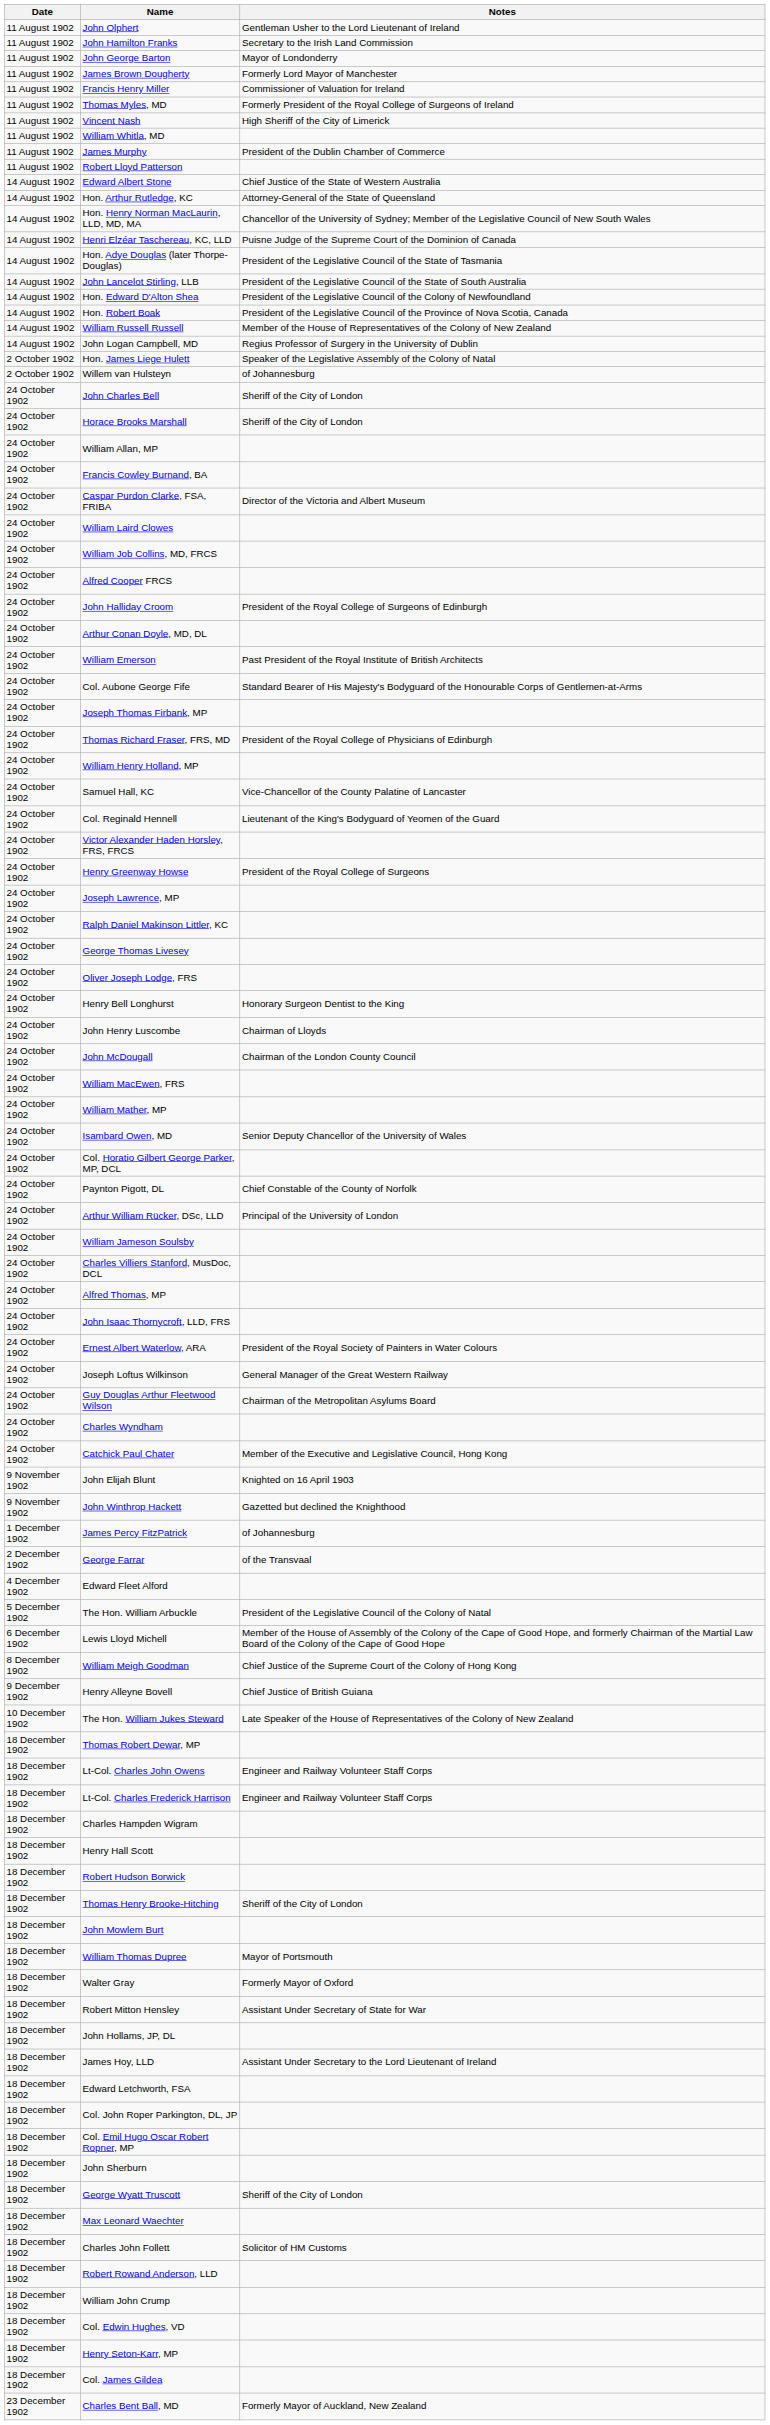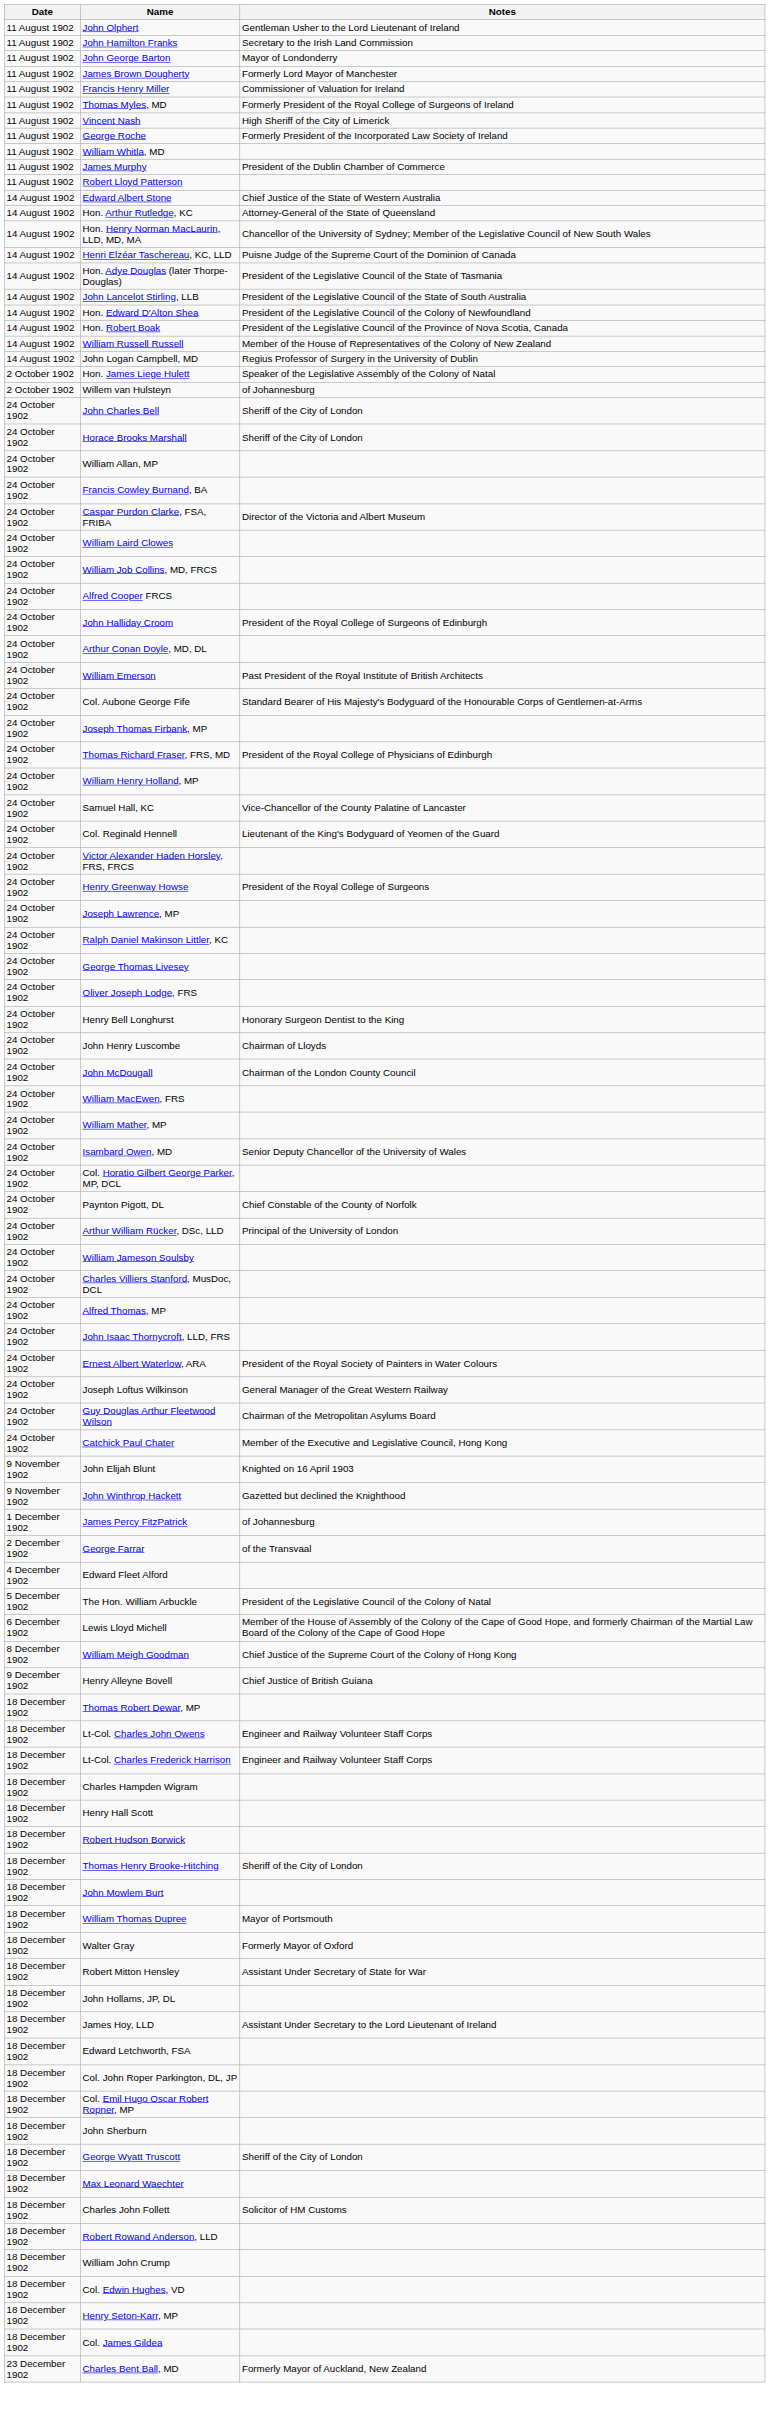 <table class="wikitable">
 <tr>
 <th>Date</th>
 <th>Name</th>
 <th>Notes</th>
 </tr>
 <tr>
 <td>11 August 1902</td>
 <td><a href='#'>John Olphert</a></td>
 <td>Gentleman Usher to the Lord Lieutenant of  Ireland</td>
 </tr>
 <tr>
 <td>11 August 1902</td>
 <td><a href='#'>John Hamilton Franks</a></td>
 <td>Secretary to the Irish Land Commission</td>
 </tr>
 <tr>
 <td>11 August 1902</td>
 <td><a href='#'>John George Barton</a></td>
 <td>Mayor of Londonderry</td>
 </tr>
 <tr>
 <td>11 August 1902</td>
 <td><a href='#'>James Brown Dougherty</a></td>
 <td>Formerly Lord Mayor of Manchester</td>
 </tr>
 <tr>
 <td>11 August 1902</td>
 <td><a href='#'>Francis Henry Miller</a></td>
 <td>Commissioner of Valuation for Ireland</td>
 </tr>
 <tr>
 <td>11 August 1902</td>
 <td><a href='#'>Thomas Myles</a>, MD</td>
 <td>Formerly President of the Royal College of Surgeons of Ireland</td>
 </tr>
 <tr>
 <td>11 August 1902</td>
 <td><a href='#'>Vincent Nash</a></td>
 <td>High Sheriff of the City of Limerick</td>
+</tr>
+<tr>
+<td>11 August 1902</td>
+<td><a href='#'>George Roche</a></td>
+<td>Formerly President of the Incorporated Law Society of Ireland</td>
 </tr>
 <tr>
 <td>11 August 1902</td>
 <td><a href='#'>William Whitla</a>, MD</td>
 <td></td>
 </tr>
 <tr>
 <td>11 August 1902</td>
 <td><a href='#'>James Murphy</a></td>
 <td>President of the Dublin Chamber of Commerce</td>
 </tr>
 <tr>
 <td>11 August 1902</td>
 <td><a href='#'>Robert Lloyd Patterson</a></td>
 <td></td>
 </tr>
 <tr>
 <td>14 August 1902</td>
 <td><a href='#'>Edward Albert Stone</a></td>
 <td>Chief Justice of the State of Western Australia</td>
 </tr>
 <tr>
 <td>14 August 1902</td>
 <td>Hon. <a href='#'>Arthur Rutledge</a>, KC</td>
 <td>Attorney-General of the State of Queensland</td>
 </tr>
 <tr>
 <td>14 August 1902</td>
 <td>Hon. <a href='#'>Henry Norman MacLaurin</a>, LLD, MD, MA</td>
 <td>Chancellor of the University of Sydney; Member of the Legislative Council  of New South Wales</td>
 </tr>
 <tr>
 <td>14 August 1902</td>
 <td><a href='#'>Henri Elzéar Taschereau</a>, KC, LLD</td>
 <td>Puisne Judge of the Supreme Court of the Dominion of Canada</td>
 </tr>
 <tr>
 <td>14 August 1902</td>
 <td>Hon. <a href='#'>Adye Douglas</a> (later Thorpe-Douglas)</td>
 <td>President of the Legislative Council of the State of Tasmania</td>
 </tr>
 <tr>
 <td>14 August 1902</td>
 <td><a href='#'>John Lancelot Stirling</a>, LLB</td>
 <td>President of the Legislative Council of the State of South Australia</td>
 </tr>
 <tr>
 <td>14 August 1902</td>
 <td>Hon. <a href='#'>Edward D'Alton Shea</a></td>
 <td>President of the Legislative Council of the Colony of Newfoundland</td>
 </tr>
 <tr>
 <td>14 August 1902</td>
 <td>Hon. <a href='#'>Robert Boak</a></td>
 <td>President of the Legislative Council of the Province of Nova Scotia,  Canada</td>
 </tr>
 <tr>
 <td>14 August 1902</td>
 <td><a href='#'>William Russell Russell</a></td>
 <td>Member of the House of Representatives of the Colony of New Zealand</td>
 </tr>
 <tr>
 <td>14 August 1902</td>
 <td>John Logan Campbell, MD</td>
 <td>Regius Professor of Surgery in the University of Dublin</td>
 </tr>
 <tr>
 <td>2 October 1902</td>
 <td>Hon. <a href='#'>James Liege Hulett</a></td>
 <td>Speaker of the Legislative Assembly of the Colony of Natal</td>
 </tr>
 <tr>
 <td>2 October 1902</td>
 <td>Willem van Hulsteyn</td>
 <td>of Johannesburg</td>
 </tr>
 <tr>
 <td>24 October 1902</td>
 <td><a href='#'>John Charles Bell</a></td>
 <td>Sheriff of the City of London</td>
 </tr>
 <tr>
 <td>24 October 1902</td>
 <td><a href='#'>Horace Brooks Marshall</a></td>
 <td>Sheriff of the City of London</td>
 </tr>
 <tr>
 <td>24 October 1902</td>
 <td>William Allan, MP</td>
 <td></td>
 </tr>
 <tr>
 <td>24 October 1902</td>
 <td><a href='#'>Francis Cowley Burnand</a>, BA</td>
 <td></td>
 </tr>
 <tr>
 <td>24 October 1902</td>
 <td><a href='#'>Caspar Purdon Clarke</a>, FSA, FRIBA</td>
 <td>Director of the Victoria and Albert Museum</td>
 </tr>
 <tr>
 <td>24 October 1902</td>
 <td><a href='#'>William Laird Clowes</a></td>
 <td></td>
 </tr>
 <tr>
 <td>24 October 1902</td>
 <td><a href='#'>William Job Collins</a>, MD, FRCS</td>
 <td></td>
 </tr>
 <tr>
 <td>24 October 1902</td>
 <td><a href='#'>Alfred Cooper</a> FRCS</td>
 <td></td>
 </tr>
 <tr>
 <td>24 October 1902</td>
 <td><a href='#'>John Halliday Croom</a></td>
 <td>President of the Royal College of Surgeons of Edinburgh</td>
 </tr>
 <tr>
 <td>24 October 1902</td>
 <td><a href='#'>Arthur Conan Doyle</a>, MD, DL</td>
 <td></td>
 </tr>
 <tr>
 <td>24 October 1902</td>
 <td><a href='#'>William Emerson</a></td>
 <td>Past President of the Royal Institute of British Architects</td>
 </tr>
 <tr>
 <td>24 October 1902</td>
 <td>Col. Aubone George Fife</td>
 <td>Standard Bearer of His Majesty's Bodyguard of the Honourable Corps of  Gentlemen-at-Arms</td>
 </tr>
 <tr>
 <td>24 October 1902</td>
 <td><a href='#'>Joseph Thomas Firbank</a>, MP</td>
 <td></td>
 </tr>
 <tr>
 <td>24 October 1902</td>
 <td><a href='#'>Thomas Richard Fraser</a>, FRS, MD</td>
 <td>President of the Royal College of Physicians of Edinburgh</td>
 </tr>
 <tr>
 <td>24 October 1902</td>
 <td><a href='#'>William Henry Holland</a>, MP</td>
 <td></td>
 </tr>
 <tr>
 <td>24 October 1902</td>
 <td>Samuel Hall, KC</td>
 <td>Vice-Chancellor of the County Palatine of Lancaster</td>
 </tr>
 <tr>
 <td>24 October 1902</td>
 <td>Col. Reginald Hennell</td>
 <td>Lieutenant of the King's Bodyguard of Yeomen of the Guard</td>
 </tr>
 <tr>
 <td>24 October 1902</td>
 <td><a href='#'>Victor Alexander Haden Horsley</a>, FRS, FRCS</td>
 <td></td>
 </tr>
 <tr>
 <td>24 October 1902</td>
 <td><a href='#'>Henry Greenway Howse</a></td>
 <td>President of the Royal College of Surgeons</td>
 </tr>
 <tr>
 <td>24 October 1902</td>
 <td><a href='#'>Joseph Lawrence</a>, MP</td>
 <td></td>
 </tr>
 <tr>
 <td>24 October 1902</td>
 <td><a href='#'>Ralph Daniel Makinson Littler</a>, KC</td>
 <td></td>
 </tr>
 <tr>
 <td>24 October 1902</td>
 <td><a href='#'>George Thomas Livesey</a></td>
 <td></td>
 </tr>
 <tr>
 <td>24 October 1902</td>
 <td><a href='#'>Oliver Joseph Lodge</a>, FRS</td>
 <td></td>
 </tr>
 <tr>
 <td>24 October 1902</td>
 <td>Henry Bell Longhurst</td>
 <td>Honorary Surgeon Dentist to the King</td>
 </tr>
 <tr>
 <td>24 October 1902</td>
 <td>John Henry Luscombe</td>
 <td>Chairman of Lloyds</td>
 </tr>
 <tr>
 <td>24 October 1902</td>
 <td><a href='#'>John McDougall</a></td>
 <td>Chairman of the London County Council</td>
 </tr>
 <tr>
 <td>24 October 1902</td>
 <td><a href='#'>William MacEwen</a>, FRS</td>
 <td></td>
 </tr>
 <tr>
 <td>24 October 1902</td>
 <td><a href='#'>William Mather</a>, MP</td>
 <td></td>
 </tr>
 <tr>
 <td>24 October 1902</td>
 <td><a href='#'>Isambard Owen</a>, MD</td>
 <td>Senior Deputy Chancellor of the University of Wales</td>
 </tr>
 <tr>
 <td>24 October 1902</td>
 <td>Col. <a href='#'>Horatio Gilbert George Parker</a>, MP, DCL</td>
 <td></td>
 </tr>
 <tr>
 <td>24 October 1902</td>
 <td>Paynton Pigott, DL</td>
 <td>Chief Constable of the County of Norfolk</td>
 </tr>
 <tr>
 <td>24 October 1902</td>
 <td><a href='#'>Arthur William Rücker</a>, DSc, LLD</td>
 <td>Principal of the University of London</td>
 </tr>
 <tr>
 <td>24 October 1902</td>
 <td><a href='#'>William Jameson Soulsby</a></td>
 <td></td>
 </tr>
 <tr>
 <td>24 October 1902</td>
 <td><a href='#'>Charles Villiers Stanford</a>, MusDoc, DCL</td>
 <td></td>
 </tr>
 <tr>
 <td>24 October 1902</td>
 <td><a href='#'>Alfred Thomas</a>, MP</td>
 <td></td>
 </tr>
 <tr>
 <td>24 October 1902</td>
 <td><a href='#'>John Isaac Thornycroft</a>, LLD, FRS</td>
 <td></td>
 </tr>
 <tr>
 <td>24 October 1902</td>
 <td><a href='#'>Ernest Albert Waterlow</a>, ARA</td>
 <td>President of the Royal Society of Painters in Water Colours</td>
 </tr>
 <tr>
 <td>24 October 1902</td>
 <td>Joseph Loftus Wilkinson</td>
 <td>General Manager of the Great Western Railway</td>
 </tr>
 <tr>
 <td>24 October 1902</td>
 <td><a href='#'>Guy Douglas Arthur Fleetwood Wilson</a></td>
 <td>Chairman of the Metropolitan Asylums Board</td>
 </tr>
 <tr>
 <td>24 October 1902</td>
-<td><a href='#'>Charles Wyndham</a></td>
-<td></td>
-</tr>
-<tr>
-<td>24 October 1902</td>
 <td><a href='#'>Catchick Paul Chater</a></td>
 <td>Member of the Executive and Legislative Council, Hong Kong</td>
 </tr>
 <tr>
 <td>9 November 1902</td>
 <td>John Elijah Blunt</td>
 <td>Knighted on 16 April 1903</td>
 </tr>
 <tr>
 <td>9 November 1902</td>
 <td><a href='#'>John Winthrop Hackett</a></td>
 <td>Gazetted but declined the Knighthood</td>
 </tr>
 <tr>
 <td>1 December 1902</td>
 <td><a href='#'>James Percy FitzPatrick</a></td>
 <td>of Johannesburg</td>
 </tr>
 <tr>
 <td>2 December 1902</td>
 <td><a href='#'>George Farrar</a></td>
 <td>of the Transvaal</td>
 </tr>
 <tr>
 <td>4 December 1902</td>
 <td>Edward Fleet Alford</td>
 <td></td>
 </tr>
 <tr>
 <td>5 December 1902</td>
 <td>The Hon. William Arbuckle</td>
 <td>President of the Legislative Council of the Colony of Natal</td>
 </tr>
 <tr>
 <td>6 December 1902</td>
 <td>Lewis Lloyd Michell</td>
 <td>Member of the House of Assembly of the Colony of the Cape of Good Hope,  and formerly Chairman of the Martial Law Board of the Colony of the Cape of  Good Hope</td>
 </tr>
 <tr>
 <td>8 December 1902</td>
 <td><a href='#'>William Meigh Goodman</a></td>
 <td>Chief Justice of the Supreme Court of the Colony of Hong Kong</td>
 </tr>
 <tr>
 <td>9 December 1902</td>
 <td>Henry Alleyne Bovell</td>
 <td>Chief Justice of British Guiana</td>
-</tr>
-<tr>
-<td>10 December 1902</td>
-<td>The Hon. <a href='#'>William Jukes Steward</a></td>
-<td>Late Speaker of the House of Representatives of the Colony of New Zealand</td>
 </tr>
 <tr>
 <td>18 December 1902</td>
 <td><a href='#'>Thomas Robert Dewar</a>, MP</td>
 <td></td>
 </tr>
 <tr>
 <td>18 December 1902</td>
 <td>Lt-Col. <a href='#'>Charles John Owens</a></td>
 <td>Engineer and Railway Volunteer Staff Corps</td>
 </tr>
 <tr>
 <td>18 December 1902</td>
 <td>Lt-Col. <a href='#'>Charles Frederick Harrison</a></td>
 <td>Engineer and Railway Volunteer Staff Corps</td>
 </tr>
 <tr>
 <td>18 December 1902</td>
 <td>Charles Hampden Wigram</td>
 <td></td>
 </tr>
 <tr>
 <td>18 December 1902</td>
 <td>Henry Hall Scott</td>
 <td></td>
 </tr>
 <tr>
 <td>18 December 1902</td>
 <td><a href='#'>Robert Hudson Borwick</a></td>
 <td></td>
 </tr>
 <tr>
 <td>18 December 1902</td>
 <td><a href='#'>Thomas Henry Brooke-Hitching</a></td>
 <td>Sheriff of the City of London</td>
 </tr>
 <tr>
 <td>18 December 1902</td>
 <td><a href='#'>John Mowlem Burt</a></td>
 <td></td>
 </tr>
 <tr>
 <td>18 December 1902</td>
 <td><a href='#'>William Thomas Dupree</a></td>
 <td>Mayor of Portsmouth</td>
 </tr>
 <tr>
 <td>18 December 1902</td>
 <td>Walter Gray</td>
 <td>Formerly Mayor of Oxford</td>
 </tr>
 <tr>
 <td>18 December 1902</td>
 <td>Robert Mitton Hensley</td>
 <td>Assistant Under Secretary of State for War</td>
 </tr>
 <tr>
 <td>18 December 1902</td>
 <td>John Hollams, JP, DL</td>
 <td></td>
 </tr>
 <tr>
 <td>18 December 1902</td>
 <td>James Hoy, LLD</td>
 <td>Assistant Under Secretary to the Lord Lieutenant of Ireland</td>
 </tr>
 <tr>
 <td>18 December 1902</td>
 <td>Edward Letchworth, FSA</td>
 <td></td>
 </tr>
 <tr>
 <td>18 December 1902</td>
 <td>Col. John Roper Parkington, DL, JP</td>
 <td></td>
 </tr>
 <tr>
 <td>18 December 1902</td>
 <td>Col. <a href='#'>Emil Hugo Oscar Robert Ropner</a>, MP</td>
 <td></td>
 </tr>
 <tr>
 <td>18 December 1902</td>
 <td>John Sherburn</td>
 <td></td>
 </tr>
 <tr>
 <td>18 December 1902</td>
 <td><a href='#'>George Wyatt Truscott</a></td>
 <td>Sheriff of the City of London</td>
 </tr>
 <tr>
 <td>18 December 1902</td>
 <td><a href='#'>Max Leonard Waechter</a></td>
 <td></td>
 </tr>
 <tr>
 <td>18 December 1902</td>
 <td>Charles John Follett</td>
 <td>Solicitor of HM Customs</td>
 </tr>
 <tr>
 <td>18 December 1902</td>
 <td><a href='#'>Robert Rowand Anderson</a>, LLD</td>
 <td></td>
 </tr>
 <tr>
 <td>18 December 1902</td>
 <td>William John Crump</td>
 <td></td>
 </tr>
 <tr>
 <td>18 December 1902</td>
 <td>Col. <a href='#'>Edwin Hughes</a>, VD</td>
 <td></td>
 </tr>
 <tr>
 <td>18 December 1902</td>
 <td><a href='#'>Henry Seton-Karr</a>, MP</td>
 <td></td>
 </tr>
 <tr>
 <td>18 December 1902</td>
 <td>Col. <a href='#'>James Gildea</a></td>
 <td></td>
 </tr>
 <tr>
 <td>23 December 1902</td>
 <td><a href='#'>Charles Bent Ball</a>, MD</td>
 <td>Formerly Mayor of Auckland, New Zealand</td>
 </tr>
 </table>
